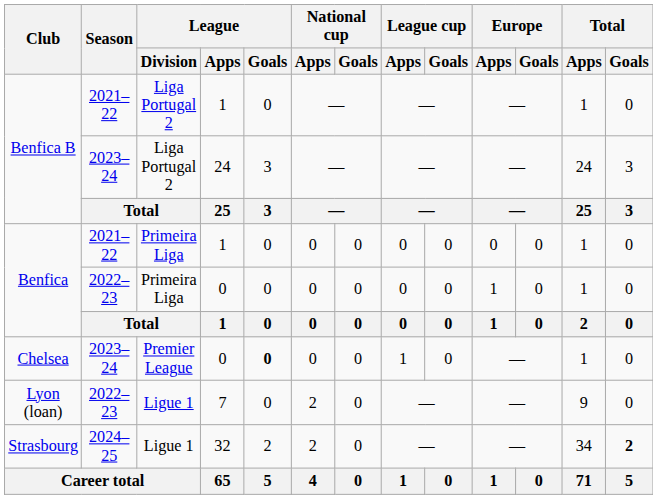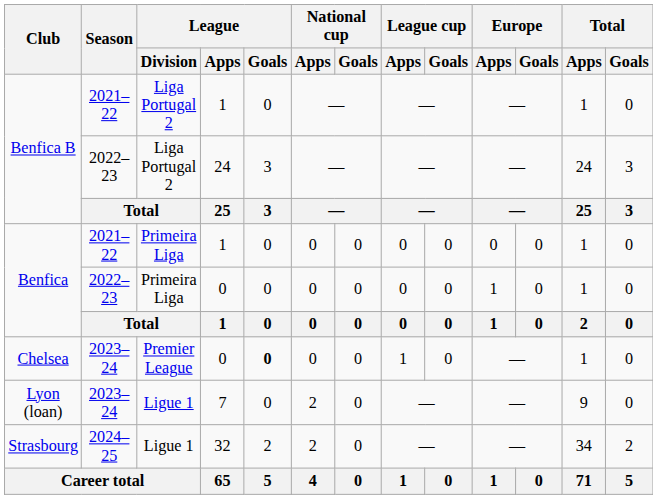 <table class="wikitable" style="text-align: center;">
 <tr>
 <th rowspan="2">Club</th>
 <th rowspan="2">Season</th>
 <th colspan="3">League</th>
 <th colspan="2">National cup</th>
 <th colspan="2">League cup</th>
 <th colspan="2">Europe</th>
 <th colspan="2">Total</th>
 </tr>
 <tr>
 <th>Division</th>
 <th>Apps</th>
 <th>Goals</th>
 <th>Apps</th>
 <th>Goals</th>
 <th>Apps</th>
 <th>Goals</th>
 <th>Apps</th>
 <th>Goals</th>
 <th>Apps</th>
 <th>Goals</th>
 </tr>
 <tr>
 <td rowspan="3"><a href='#'>Benfica B</a></td>
 <td><a href='#'>2021–22</a></td>
 <td><a href='#'>Liga Portugal 2</a></td>
 <td>1</td>
 <td>0</td>
 <td colspan="2">—</td>
 <td colspan="2">—</td>
 <td colspan="2">—</td>
 <td>1</td>
 <td>0</td>
 </tr>
 <tr>
-<td><a href='#'>2023–24</a></td>
+<td>2022–23</td>
 <td>Liga Portugal 2</td>
 <td>24</td>
 <td>3</td>
 <td colspan="2">—</td>
 <td colspan="2">—</td>
 <td colspan="2">—</td>
 <td>24</td>
 <td>3</td>
 </tr>
 <tr>
 <th colspan="2">Total</th>
 <th>25</th>
 <th>3</th>
 <th colspan="2">—</th>
 <th colspan="2">—</th>
 <th colspan="2">—</th>
 <th>25</th>
 <th>3</th>
 </tr>
 <tr>
 <td rowspan="3"><a href='#'>Benfica</a></td>
 <td><a href='#'>2021–22</a></td>
 <td><a href='#'>Primeira Liga</a></td>
 <td>1</td>
 <td>0</td>
 <td>0</td>
 <td>0</td>
 <td>0</td>
 <td>0</td>
 <td>0</td>
 <td>0</td>
 <td>1</td>
 <td>0</td>
 </tr>
 <tr>
 <td><a href='#'>2022–23</a></td>
 <td>Primeira Liga</td>
 <td>0</td>
 <td>0</td>
 <td>0</td>
 <td>0</td>
 <td>0</td>
 <td>0</td>
 <td>1</td>
 <td>0</td>
 <td>1</td>
 <td>0</td>
 </tr>
 <tr>
 <th colspan="2">Total</th>
 <th>1</th>
 <th>0</th>
 <th>0</th>
 <th>0</th>
 <th>0</th>
 <th>0</th>
 <th>1</th>
 <th>0</th>
 <th>2</th>
 <th>0</th>
 </tr>
 <tr>
 <td><a href='#'>Chelsea</a></td>
 <td><a href='#'>2023–24</a></td>
 <td><a href='#'>Premier League</a></td>
 <td>0</td>
 <td><strong>0</strong></td>
 <td>0</td>
 <td>0</td>
 <td>1</td>
 <td>0</td>
 <td colspan="2">—</td>
 <td>1</td>
 <td>0</td>
 </tr>
 <tr>
 <td><a href='#'>Lyon</a> (loan)</td>
-<td><a href='#'>2022–23</a></td>
+<td><a href='#'>2023–24</a></td>
 <td><a href='#'>Ligue 1</a></td>
 <td>7</td>
 <td>0</td>
 <td>2</td>
 <td>0</td>
 <td colspan="2">—</td>
 <td colspan="2">—</td>
 <td>9</td>
 <td>0</td>
 </tr>
 <tr>
 <td><a href='#'>Strasbourg</a></td>
 <td><a href='#'>2024–25</a></td>
 <td>Ligue 1</td>
 <td>32</td>
 <td>2</td>
 <td>2</td>
 <td>0</td>
 <td colspan="2">—</td>
 <td colspan="2">—</td>
 <td>34</td>
-<td><strong>2</strong></td>
+<td>2</td>
 </tr>
 <tr>
 <th colspan="3">Career total</th>
 <th>65</th>
 <th>5</th>
 <th>4</th>
 <th>0</th>
 <th>1</th>
 <th>0</th>
 <th>1</th>
 <th>0</th>
 <th>71</th>
 <th>5</th>
 </tr>
 </table>
